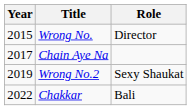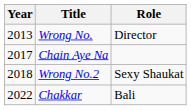 <table class="wikitable">
 <tr>
 <th>Year</th>
 <th>Title</th>
 <th>Role</th>
 </tr>
 <tr>
-<td>2015</td>
+<td>2013</td>
 <td><em><a href='#'>Wrong No.</a></em></td>
 <td>Director</td>
 </tr>
 <tr>
 <td>2017</td>
 <td><em><a href='#'>Chain Aye Na</a></em></td>
 <td></td>
 </tr>
 <tr>
-<td>2019</td>
+<td>2018</td>
 <td><em><a href='#'>Wrong No.2</a></em></td>
 <td>Sexy Shaukat</td>
 </tr>
 <tr>
 <td>2022</td>
 <td><em><a href='#'>Chakkar</a></em></td>
 <td>Bali</td>
 </tr>
 </table>
